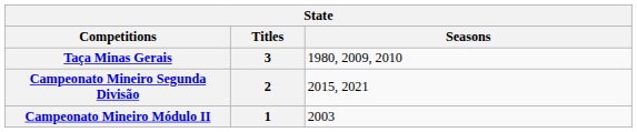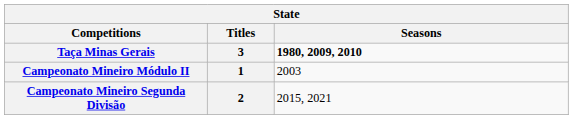 <table class="wikitable">
 <tr>
 <th colspan="3">State</th>
 </tr>
 <tr>
 <th style="width:260px">Competitions</th>
 <th style="width:80px">Titles</th>
 <th style="width:380px">Seasons</th>
 </tr>
 <tr>
 <th style="text-align:center"><a href='#'>Taça Minas Gerais</a></th>
 <th style="text-align:center"><strong>3</strong></th>
-<td align="left">1980, 2009, 2010</td>
+<td align="left"><strong>1980, 2009, 2010</strong></td>
+</tr>
+<tr>
+<th style="text-align:center"><a href='#'>Campeonato Mineiro Módulo II</a></th>
+<th style="text-align:center"><strong>1</strong></th>
+<td align="left">2003</td>
 </tr>
 <tr>
 <th style="text-align:center"><a href='#'>Campeonato Mineiro Segunda Divisão</a></th>
 <th style="text-align:center"><strong>2</strong></th>
 <td align="left">2015, 2021</td>
 </tr>
-<tr>
-<th style="text-align:center"><a href='#'>Campeonato Mineiro Módulo II</a></th>
-<th style="text-align:center"><strong>1</strong></th>
-<td align="left">2003</td>
-</tr>
 </table>
